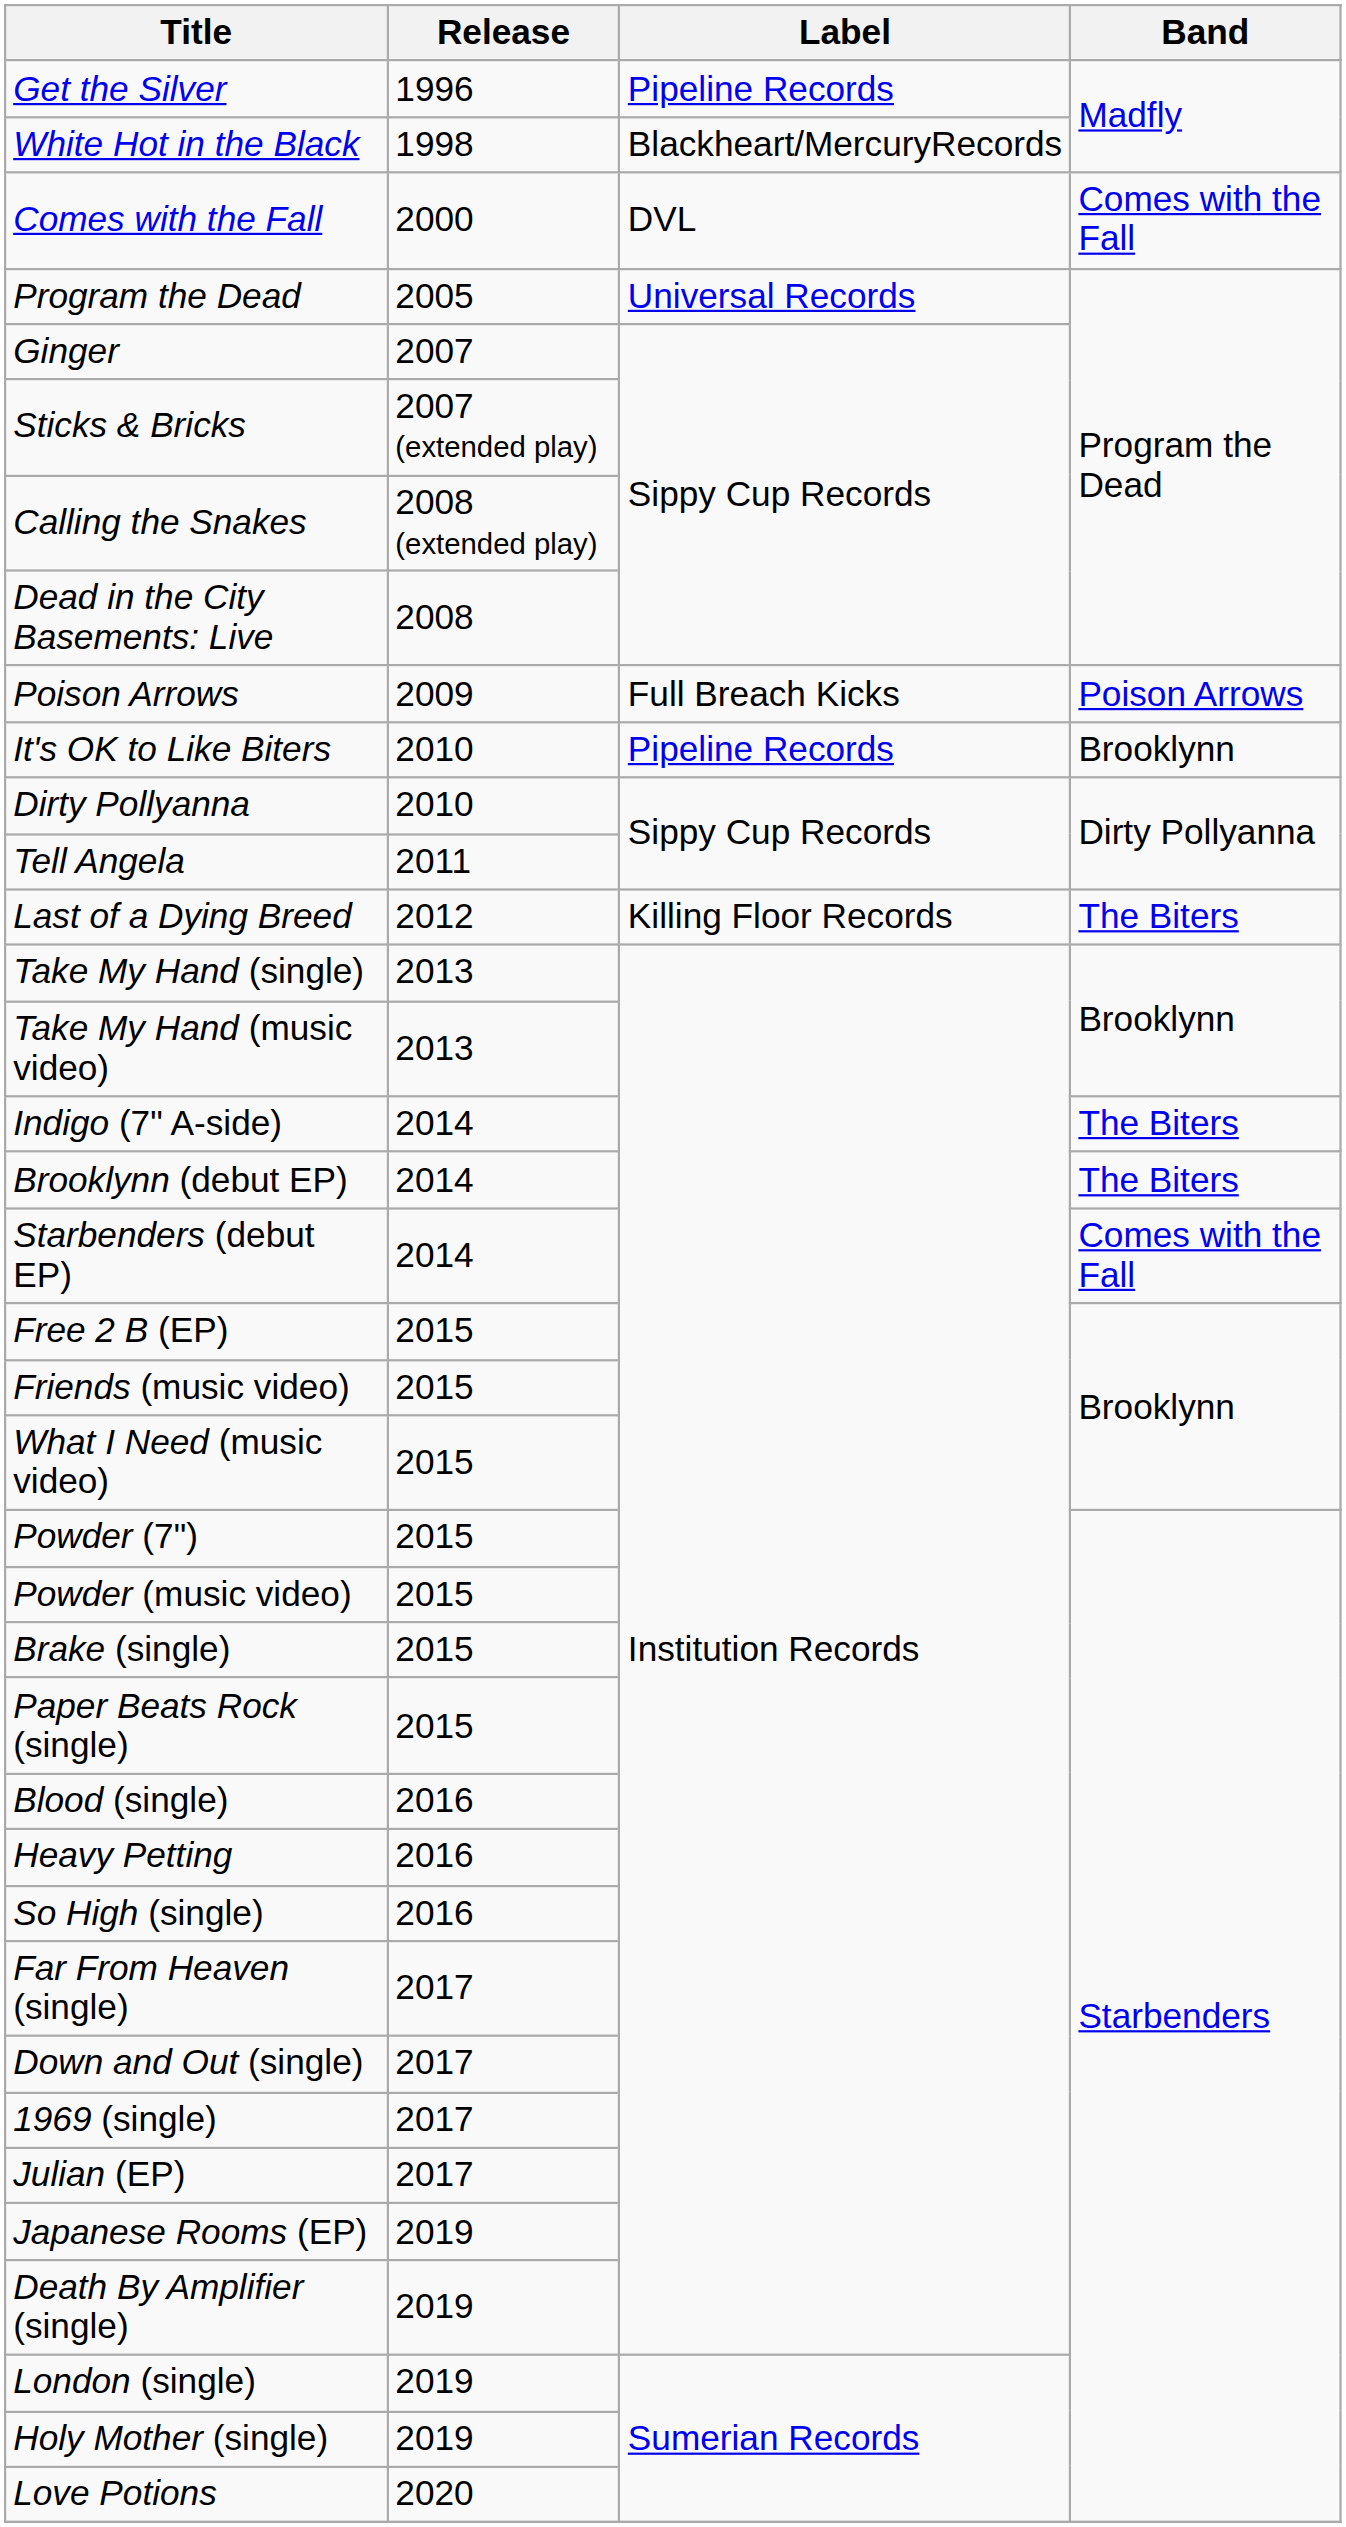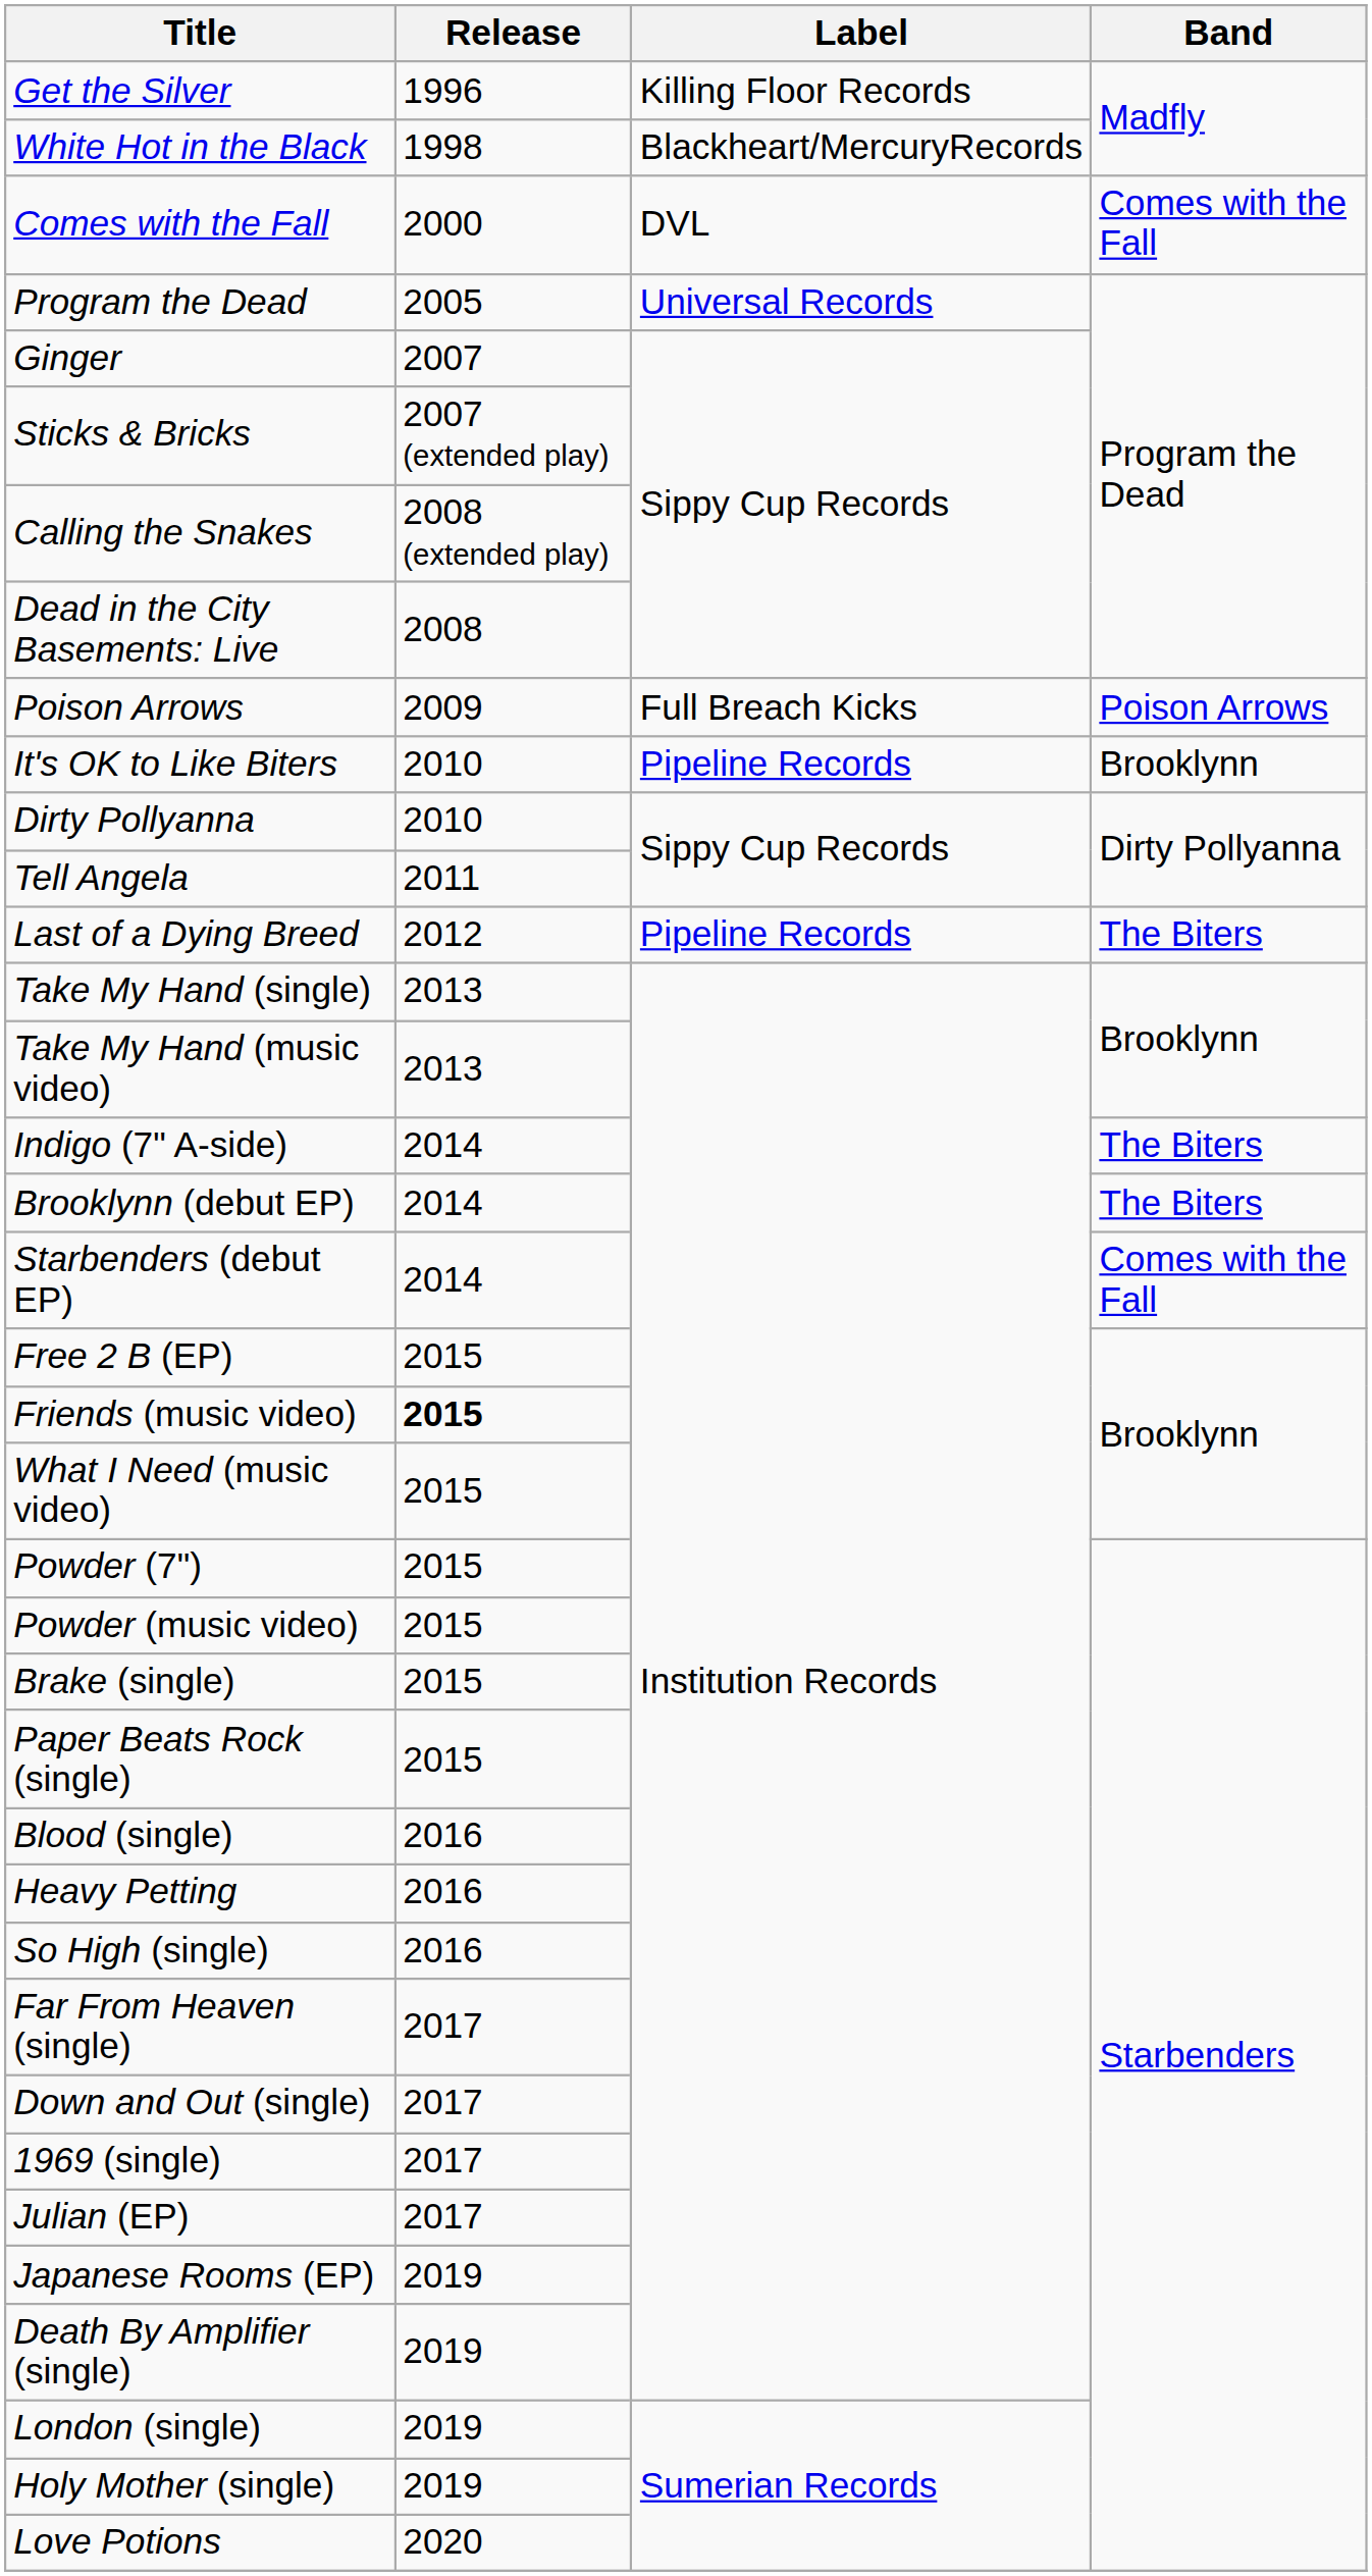 <table class="wikitable">
 <tr>
 <th>Title</th>
 <th>Release</th>
 <th>Label</th>
 <th>Band</th>
 </tr>
 <tr>
 <td><em><a href='#'>Get the Silver</a></em></td>
 <td>1996</td>
-<td><a href='#'>Pipeline Records</a></td>
+<td>Killing Floor Records</td>
 <td rowspan=2><a href='#'>Madfly</a></td>
 </tr>
 <tr>
 <td><em><a href='#'>White Hot in the Black</a></em></td>
 <td>1998</td>
 <td>Blackheart/MercuryRecords</td>
 </tr>
 <tr>
 <td><em><a href='#'>Comes with the Fall</a></em></td>
 <td>2000</td>
 <td>DVL</td>
 <td><a href='#'>Comes with the Fall</a></td>
 </tr>
 <tr>
 <td><em>Program the Dead</em></td>
 <td>2005</td>
 <td><a href='#'>Universal Records</a></td>
 <td rowspan=5>Program the Dead</td>
 </tr>
 <tr>
 <td><em>Ginger</em></td>
 <td>2007</td>
 <td rowspan=4>Sippy Cup Records</td>
 </tr>
 <tr>
 <td><em>Sticks & Bricks</em></td>
 <td>2007 <small>(extended play)</small></td>
 </tr>
 <tr>
 <td><em>Calling the Snakes</em></td>
 <td>2008 <small>(extended play)</small></td>
 </tr>
 <tr>
 <td><em>Dead in the City Basements: Live</em></td>
 <td>2008</td>
 </tr>
 <tr>
 <td><em>Poison Arrows</em></td>
 <td>2009</td>
 <td>Full Breach Kicks</td>
 <td><a href='#'>Poison Arrows</a></td>
 </tr>
 <tr>
 <td><em>It's OK to Like Biters</em></td>
 <td>2010</td>
 <td><a href='#'>Pipeline Records</a></td>
 <td>Brooklynn</td>
 </tr>
 <tr>
 <td><em>Dirty Pollyanna</em></td>
 <td>2010</td>
 <td rowspan=2>Sippy Cup Records</td>
 <td rowspan=2>Dirty Pollyanna</td>
 </tr>
 <tr>
 <td><em>Tell Angela</em></td>
 <td>2011</td>
 </tr>
 <tr>
 <td><em>Last of a Dying Breed</em></td>
 <td>2012</td>
-<td>Killing Floor Records</td>
+<td><a href='#'>Pipeline Records</a></td>
 <td><a href='#'>The Biters</a></td>
 </tr>
 <tr>
 <td><em>Take My Hand</em> (single)</td>
 <td>2013</td>
 <td rowspan="21">Institution Records</td>
 <td rowspan=2>Brooklynn</td>
 </tr>
 <tr>
 <td><em>Take My Hand</em> (music video)</td>
 <td>2013</td>
 </tr>
 <tr>
 <td><em>Indigo</em> (7" A-side)</td>
 <td>2014</td>
 <td><a href='#'>The Biters</a></td>
 </tr>
 <tr>
 <td><em>Brooklynn</em> (debut EP)</td>
 <td>2014</td>
 <td><a href='#'>The Biters</a></td>
 </tr>
 <tr>
 <td><em>Starbenders</em> (debut EP)</td>
 <td>2014</td>
 <td><a href='#'>Comes with the Fall</a></td>
 </tr>
 <tr>
 <td><em>Free 2 B</em> (EP)</td>
 <td>2015</td>
 <td rowspan=3>Brooklynn</td>
 </tr>
 <tr>
 <td><em>Friends</em> (music video)</td>
-<td>2015</td>
+<td><strong>2015</strong></td>
 </tr>
 <tr>
 <td><em>What I Need</em> (music video)</td>
 <td>2015</td>
 </tr>
 <tr>
 <td><em>Powder</em> (7")</td>
 <td>2015</td>
 <td rowspan="16"><a href='#'>Starbenders</a></td>
 </tr>
 <tr>
 <td><em>Powder</em> (music video)</td>
 <td>2015</td>
 </tr>
 <tr>
 <td><em>Brake</em> (single)</td>
 <td>2015</td>
 </tr>
 <tr>
 <td><em>Paper Beats Rock</em> (single)</td>
 <td>2015</td>
 </tr>
 <tr>
 <td><em>Blood</em> (single)</td>
 <td>2016</td>
 </tr>
 <tr>
 <td><em>Heavy Petting</em></td>
 <td>2016</td>
 </tr>
 <tr>
 <td><em>So High</em> (single)</td>
 <td>2016</td>
 </tr>
 <tr>
 <td><em>Far From Heaven</em> (single)</td>
 <td>2017</td>
 </tr>
 <tr>
 <td><em>Down and Out</em> (single)</td>
 <td>2017</td>
 </tr>
 <tr>
 <td><em>1969</em> (single)</td>
 <td>2017</td>
 </tr>
 <tr>
 <td><em>Julian</em> (EP)</td>
 <td>2017</td>
 </tr>
 <tr>
 <td><em>Japanese Rooms</em> (EP)</td>
 <td>2019</td>
 </tr>
 <tr>
 <td><em>Death By Amplifier</em> (single)</td>
 <td>2019</td>
 </tr>
 <tr>
 <td><em>London</em> (single)</td>
 <td>2019</td>
 <td rowspan="3"><a href='#'>Sumerian Records</a></td>
 </tr>
 <tr>
 <td><em>Holy Mother</em> (single)</td>
 <td>2019</td>
 </tr>
 <tr>
 <td><em>Love Potions</em></td>
 <td>2020</td>
 </tr>
 <tr>
 </tr>
 </table>
